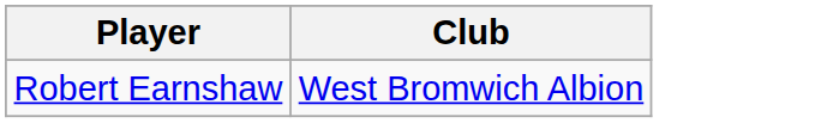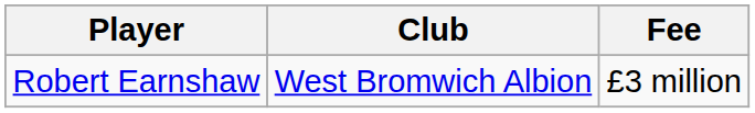 <table class="wikitable" style="text-align: center">
 <tr>
 <th>Player</th>
 <th>Club</th>
+<th>Fee</th>
 </tr>
 <tr>
 <td><a href='#'>Robert Earnshaw</a></td>
 <td><a href='#'>West Bromwich Albion</a></td>
+<td>£3 million</td>
 </tr>
 </table>
